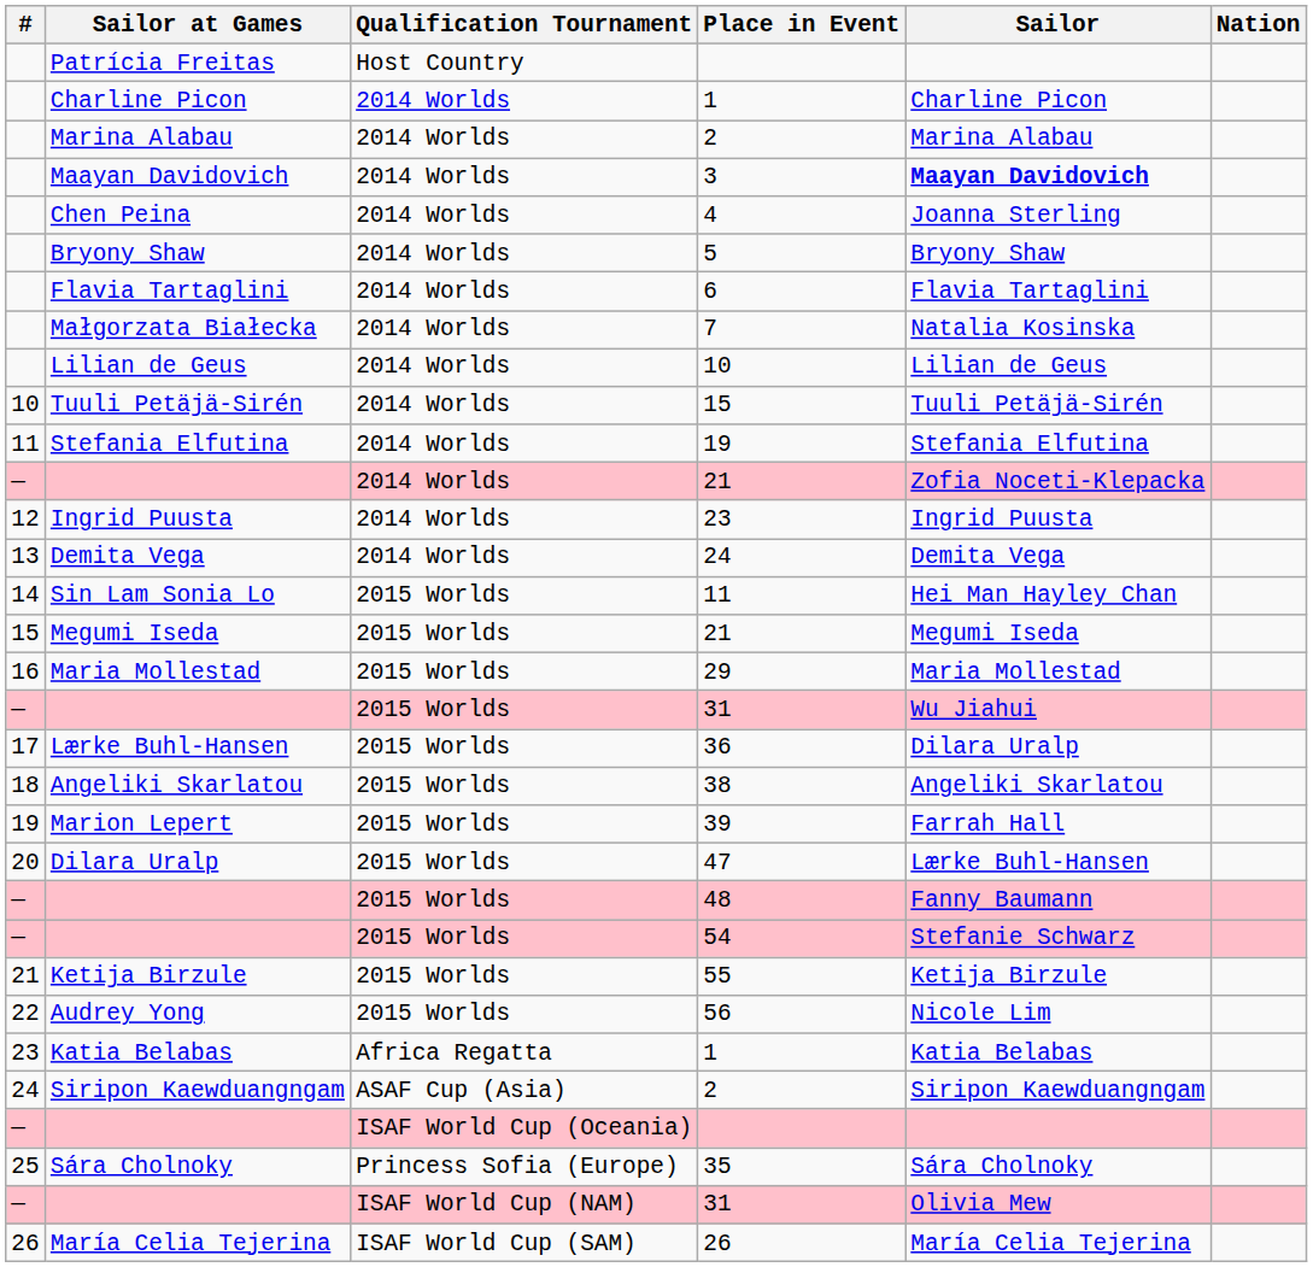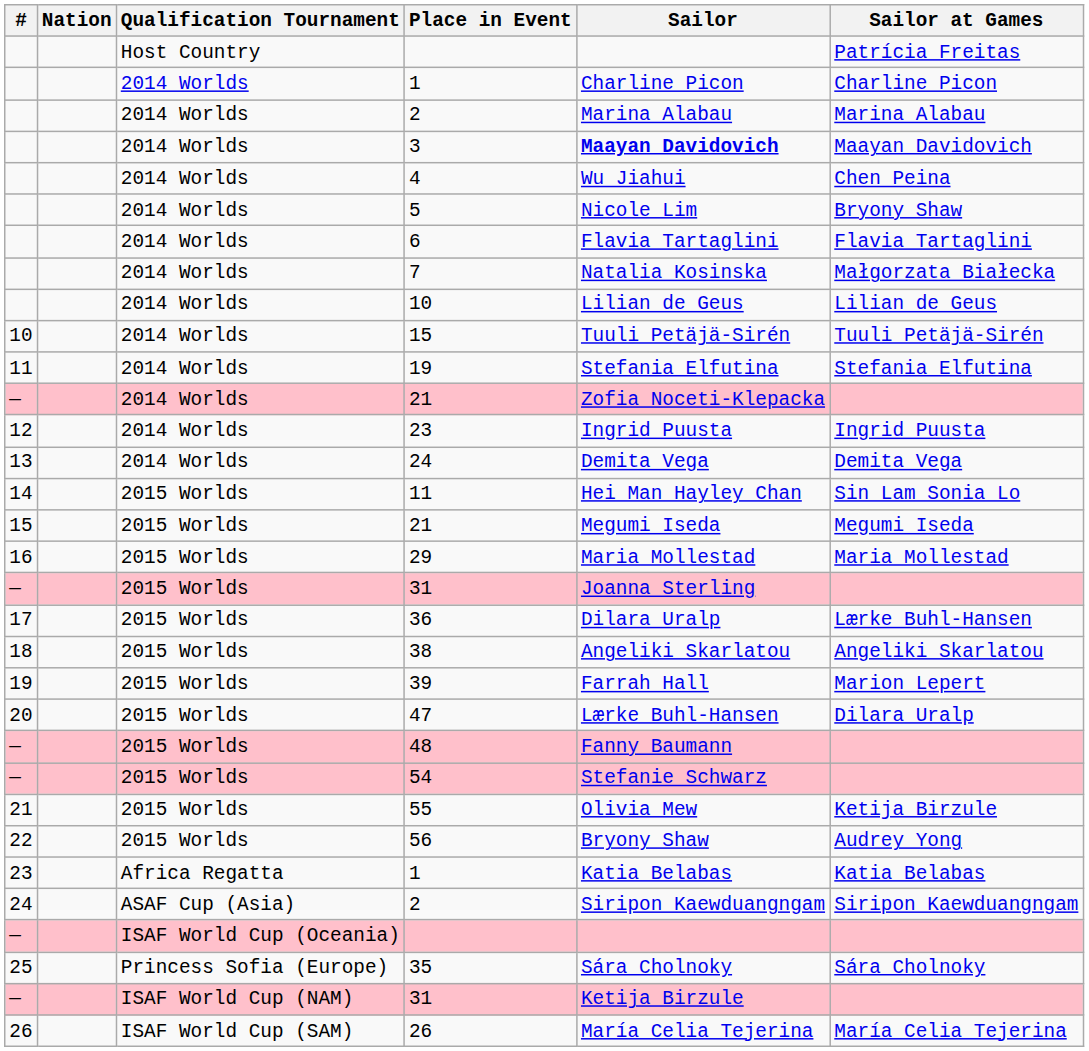 <table class="sortable wikitable">
 <tr>
 <th>#</th>
-<th>Sailor at Games</th>
+<th>Nation</th>
 <th>Qualification Tournament</th>
 <th>Place in Event</th>
 <th>Sailor</th>
-<th>Nation</th>
+<th>Sailor at Games</th>
 </tr>
 <tr>
 <td></td>
-<td><a href='#'>Patrícia Freitas</a></td>
+<td></td>
 <td>Host Country</td>
 <td></td>
 <td></td>
-<td></td>
+<td><a href='#'>Patrícia Freitas</a></td>
 </tr>
 <tr>
 <td></td>
-<td><a href='#'>Charline Picon</a></td>
+<td></td>
 <td><a href='#'>2014 Worlds</a></td>
 <td>1</td>
 <td><a href='#'>Charline Picon</a></td>
-<td></td>
+<td><a href='#'>Charline Picon</a></td>
 </tr>
 <tr>
 <td></td>
-<td><a href='#'>Marina Alabau</a></td>
+<td></td>
 <td>2014 Worlds</td>
 <td>2</td>
 <td><a href='#'>Marina Alabau</a></td>
-<td></td>
+<td><a href='#'>Marina Alabau</a></td>
 </tr>
 <tr>
 <td></td>
-<td><a href='#'>Maayan Davidovich</a></td>
+<td></td>
 <td>2014 Worlds</td>
 <td>3</td>
 <td><strong><a href='#'>Maayan Davidovich</a></strong></td>
-<td></td>
+<td><a href='#'>Maayan Davidovich</a></td>
 </tr>
 <tr>
 <td></td>
-<td><a href='#'>Chen Peina</a></td>
+<td></td>
 <td>2014 Worlds</td>
 <td>4</td>
-<td><a href='#'>Joanna Sterling</a></td>
-<td></td>
+<td><a href='#'>Wu Jiahui</a></td>
+<td><a href='#'>Chen Peina</a></td>
 </tr>
 <tr>
 <td></td>
-<td><a href='#'>Bryony Shaw</a></td>
+<td></td>
 <td>2014 Worlds</td>
 <td>5</td>
+<td><a href='#'>Nicole Lim</a></td>
 <td><a href='#'>Bryony Shaw</a></td>
-<td></td>
 </tr>
 <tr>
 <td></td>
-<td><a href='#'>Flavia Tartaglini</a></td>
+<td></td>
 <td>2014 Worlds</td>
 <td>6</td>
 <td><a href='#'>Flavia Tartaglini</a></td>
-<td></td>
+<td><a href='#'>Flavia Tartaglini</a></td>
 </tr>
 <tr>
 <td></td>
-<td><a href='#'>Małgorzata Białecka</a></td>
+<td></td>
 <td>2014 Worlds</td>
 <td>7</td>
 <td><a href='#'>Natalia Kosinska</a></td>
-<td></td>
+<td><a href='#'>Małgorzata Białecka</a></td>
 </tr>
 <tr>
 <td></td>
-<td><a href='#'>Lilian de Geus</a></td>
+<td></td>
 <td>2014 Worlds</td>
 <td>10</td>
 <td><a href='#'>Lilian de Geus</a></td>
-<td></td>
+<td><a href='#'>Lilian de Geus</a></td>
 </tr>
 <tr>
 <td>10</td>
-<td><a href='#'>Tuuli Petäjä-Sirén</a></td>
+<td></td>
 <td>2014 Worlds</td>
 <td>15</td>
 <td><a href='#'>Tuuli Petäjä-Sirén</a></td>
-<td></td>
+<td><a href='#'>Tuuli Petäjä-Sirén</a></td>
 </tr>
 <tr>
 <td>11</td>
-<td><a href='#'>Stefania Elfutina</a></td>
+<td></td>
 <td>2014 Worlds</td>
 <td>19</td>
 <td><a href='#'>Stefania Elfutina</a></td>
-<td></td>
+<td><a href='#'>Stefania Elfutina</a></td>
 </tr>
 <tr style="background:pink;">
 <td>—</td>
 <td></td>
 <td>2014 Worlds</td>
 <td>21</td>
 <td><a href='#'>Zofia Noceti-Klepacka</a></td>
 <td></td>
 </tr>
 <tr>
 <td>12</td>
-<td><a href='#'>Ingrid Puusta</a></td>
+<td></td>
 <td>2014 Worlds</td>
 <td>23</td>
 <td><a href='#'>Ingrid Puusta</a></td>
-<td></td>
+<td><a href='#'>Ingrid Puusta</a></td>
 </tr>
 <tr>
 <td>13</td>
-<td><a href='#'>Demita Vega</a></td>
+<td></td>
 <td>2014 Worlds</td>
 <td>24</td>
 <td><a href='#'>Demita Vega</a></td>
-<td></td>
+<td><a href='#'>Demita Vega</a></td>
 </tr>
 <tr>
 <td>14</td>
-<td><a href='#'>Sin Lam Sonia Lo</a></td>
+<td></td>
 <td>2015 Worlds</td>
 <td>11</td>
 <td><a href='#'>Hei Man Hayley Chan</a></td>
-<td></td>
+<td><a href='#'>Sin Lam Sonia Lo</a></td>
 </tr>
 <tr>
 <td>15</td>
-<td><a href='#'>Megumi Iseda</a></td>
+<td></td>
 <td>2015 Worlds</td>
 <td>21</td>
 <td><a href='#'>Megumi Iseda</a></td>
-<td></td>
+<td><a href='#'>Megumi Iseda</a></td>
 </tr>
 <tr>
 <td>16</td>
-<td><a href='#'>Maria Mollestad</a></td>
+<td></td>
 <td>2015 Worlds</td>
 <td>29</td>
 <td><a href='#'>Maria Mollestad</a></td>
-<td></td>
+<td><a href='#'>Maria Mollestad</a></td>
 </tr>
 <tr style="background:pink;">
 <td>—</td>
 <td></td>
 <td>2015 Worlds</td>
 <td>31</td>
-<td><a href='#'>Wu Jiahui</a></td>
+<td><a href='#'>Joanna Sterling</a></td>
 <td></td>
 </tr>
 <tr>
 <td>17</td>
-<td><a href='#'>Lærke Buhl-Hansen</a></td>
+<td></td>
 <td>2015 Worlds</td>
 <td>36</td>
 <td><a href='#'>Dilara Uralp</a></td>
-<td></td>
+<td><a href='#'>Lærke Buhl-Hansen</a></td>
 </tr>
 <tr>
 <td>18</td>
-<td><a href='#'>Angeliki Skarlatou</a></td>
+<td></td>
 <td>2015 Worlds</td>
 <td>38</td>
 <td><a href='#'>Angeliki Skarlatou</a></td>
-<td></td>
+<td><a href='#'>Angeliki Skarlatou</a></td>
 </tr>
 <tr>
 <td>19</td>
-<td><a href='#'>Marion Lepert</a></td>
+<td></td>
 <td>2015 Worlds</td>
 <td>39</td>
 <td><a href='#'>Farrah Hall</a></td>
-<td></td>
+<td><a href='#'>Marion Lepert</a></td>
 </tr>
 <tr>
 <td>20</td>
-<td><a href='#'>Dilara Uralp</a></td>
+<td></td>
 <td>2015 Worlds</td>
 <td>47</td>
 <td><a href='#'>Lærke Buhl-Hansen</a></td>
-<td></td>
+<td><a href='#'>Dilara Uralp</a></td>
 </tr>
 <tr style="background:pink;">
 <td>—</td>
 <td></td>
 <td>2015 Worlds</td>
 <td>48</td>
 <td><a href='#'>Fanny Baumann</a></td>
 <td></td>
 </tr>
 <tr style="background:pink;">
 <td>—</td>
 <td></td>
 <td>2015 Worlds</td>
 <td>54</td>
 <td><a href='#'>Stefanie Schwarz</a></td>
 <td></td>
 </tr>
 <tr>
 <td>21</td>
-<td><a href='#'>Ketija Birzule</a></td>
+<td></td>
 <td>2015 Worlds</td>
 <td>55</td>
+<td><a href='#'>Olivia Mew</a></td>
 <td><a href='#'>Ketija Birzule</a></td>
-<td></td>
 </tr>
 <tr>
 <td>22</td>
-<td><a href='#'>Audrey Yong</a></td>
+<td></td>
 <td>2015 Worlds</td>
 <td>56</td>
-<td><a href='#'>Nicole Lim</a></td>
-<td></td>
+<td><a href='#'>Bryony Shaw</a></td>
+<td><a href='#'>Audrey Yong</a></td>
 </tr>
 <tr>
 <td>23</td>
-<td><a href='#'>Katia Belabas</a></td>
+<td></td>
 <td>Africa Regatta</td>
 <td>1</td>
 <td><a href='#'>Katia Belabas</a></td>
-<td></td>
+<td><a href='#'>Katia Belabas</a></td>
 </tr>
 <tr>
 <td>24</td>
-<td><a href='#'>Siripon Kaewduangngam</a></td>
+<td></td>
 <td>ASAF Cup (Asia)</td>
 <td>2</td>
 <td><a href='#'>Siripon Kaewduangngam</a></td>
-<td></td>
+<td><a href='#'>Siripon Kaewduangngam</a></td>
 </tr>
 <tr style="background:pink;">
 <td>—</td>
 <td></td>
 <td>ISAF World Cup (Oceania)</td>
 <td></td>
 <td></td>
 <td></td>
 </tr>
 <tr>
 <td>25</td>
-<td><a href='#'>Sára Cholnoky</a></td>
+<td></td>
 <td>Princess Sofia (Europe)</td>
 <td>35</td>
 <td><a href='#'>Sára Cholnoky</a></td>
-<td></td>
+<td><a href='#'>Sára Cholnoky</a></td>
 </tr>
 <tr style="background:pink;">
 <td>—</td>
 <td></td>
 <td>ISAF World Cup (NAM)</td>
 <td>31</td>
-<td><a href='#'>Olivia Mew</a></td>
+<td><a href='#'>Ketija Birzule</a></td>
 <td></td>
 </tr>
 <tr>
 <td>26</td>
-<td><a href='#'>María Celia Tejerina</a></td>
+<td></td>
 <td>ISAF World Cup (SAM)</td>
 <td>26</td>
 <td><a href='#'>María Celia Tejerina</a></td>
-<td></td>
+<td><a href='#'>María Celia Tejerina</a></td>
 </tr>
 </table>
